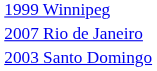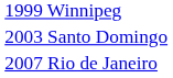 <table>
 <tr>
 <td><a href='#'>1999 Winnipeg</a><br></td>
+<td></td>
+<td></td>
+<td></td>
+</tr>
+<tr>
+<td><a href='#'>2003 Santo Domingo</a><br></td>
 <td></td>
 <td></td>
 <td></td>
 </tr>
 <tr>
 <td><a href='#'>2007 Rio de Janeiro</a><br></td>
 <td></td>
 <td></td>
 <td></td>
 </tr>
-<tr>
-<td><a href='#'>2003 Santo Domingo</a><br></td>
-<td></td>
-<td></td>
-<td></td>
-</tr>
 </table>
